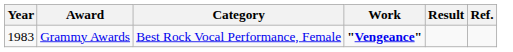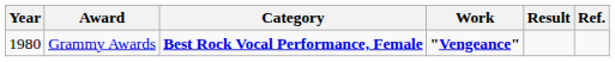 <table class="wikitable">
 <tr>
 <th>Year</th>
 <th>Award</th>
 <th>Category</th>
 <th>Work</th>
 <th>Result</th>
 <th>Ref.</th>
 </tr>
 <tr>
-<td>1983</td>
+<td>1980</td>
 <td><a href='#'>Grammy Awards</a></td>
-<td><a href='#'>Best Rock Vocal Performance, Female</a></td>
+<td><strong><a href='#'>Best Rock Vocal Performance, Female</a></strong></td>
 <td><strong>"<a href='#'>Vengeance</a>"</strong></td>
 <td></td>
 <td align="center"></td>
 </tr>
 </table>
